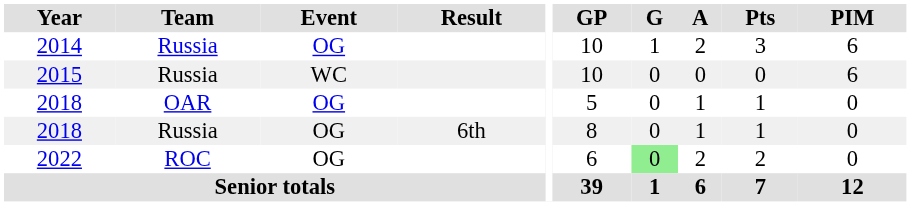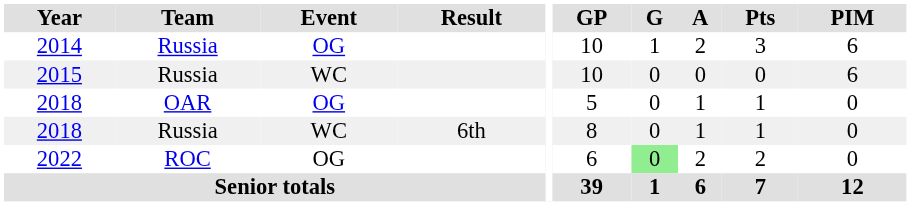 <table border="0" cellpadding="1" cellspacing="0" ID="Table3" style="text-align:center; width:40em">
 <tr ALIGN="center" bgcolor="#e0e0e0">
 <th>Year</th>
 <th>Team</th>
 <th>Event</th>
 <th>Result</th>
 <th rowspan="99" bgcolor="#ffffff"></th>
 <th>GP</th>
 <th>G</th>
 <th>A</th>
 <th>Pts</th>
 <th>PIM</th>
 </tr>
 <tr>
 <td><a href='#'>2014</a></td>
 <td><a href='#'>Russia</a></td>
 <td><a href='#'>OG</a></td>
 <td></td>
 <td>10</td>
 <td>1</td>
 <td>2</td>
 <td>3</td>
 <td>6</td>
 </tr>
 <tr bgcolor="#f0f0f0">
 <td><a href='#'>2015</a></td>
 <td>Russia</td>
 <td>WC</td>
 <td></td>
 <td>10</td>
 <td>0</td>
 <td>0</td>
 <td>0</td>
 <td>6</td>
 </tr>
 <tr>
 <td><a href='#'>2018</a></td>
 <td><a href='#'>OAR</a></td>
 <td><a href='#'>OG</a></td>
 <td></td>
 <td>5</td>
 <td>0</td>
 <td>1</td>
 <td>1</td>
 <td>0</td>
 </tr>
 <tr bgcolor="#f0f0f0">
 <td><a href='#'>2018</a></td>
 <td>Russia</td>
-<td>OG</td>
+<td>WC</td>
 <td>6th</td>
 <td>8</td>
 <td>0</td>
 <td>1</td>
 <td>1</td>
 <td>0</td>
 </tr>
 <tr>
 <td><a href='#'>2022</a></td>
 <td><a href='#'>ROC</a></td>
 <td>OG</td>
 <td></td>
 <td>6</td>
 <td style="background: lightgreen;">0</td>
 <td>2</td>
 <td>2</td>
 <td>0</td>
 </tr>
 <tr bgcolor="#e0e0e0">
 <th colspan="4">Senior totals</th>
 <th>39</th>
 <th>1</th>
 <th>6</th>
 <th>7</th>
 <th>12</th>
 </tr>
 </table>
